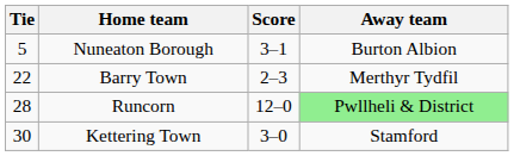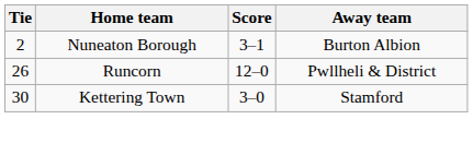 <table class="wikitable" style="text-align:center;">
 <tr>
 <th width=20>Tie</th>
 <th width=175>Home team</th>
 <th width=20>Score</th>
 <th width=175>Away team</th>
 </tr>
 <tr>
-<td>5</td>
+<td>2</td>
 <td>Nuneaton Borough</td>
 <td>3–1</td>
 <td>Burton Albion</td>
 </tr>
 <tr>
-<td>22</td>
-<td>Barry Town</td>
-<td>2–3</td>
-<td>Merthyr Tydfil</td>
-</tr>
-<tr>
-<td>28</td>
+<td>26</td>
 <td>Runcorn</td>
 <td>12–0</td>
-<td style="background: lightgreen;">Pwllheli & District</td>
+<td>Pwllheli & District</td>
 </tr>
 <tr>
 <td>30</td>
 <td>Kettering Town</td>
 <td>3–0</td>
 <td>Stamford</td>
 </tr>
 </table>
